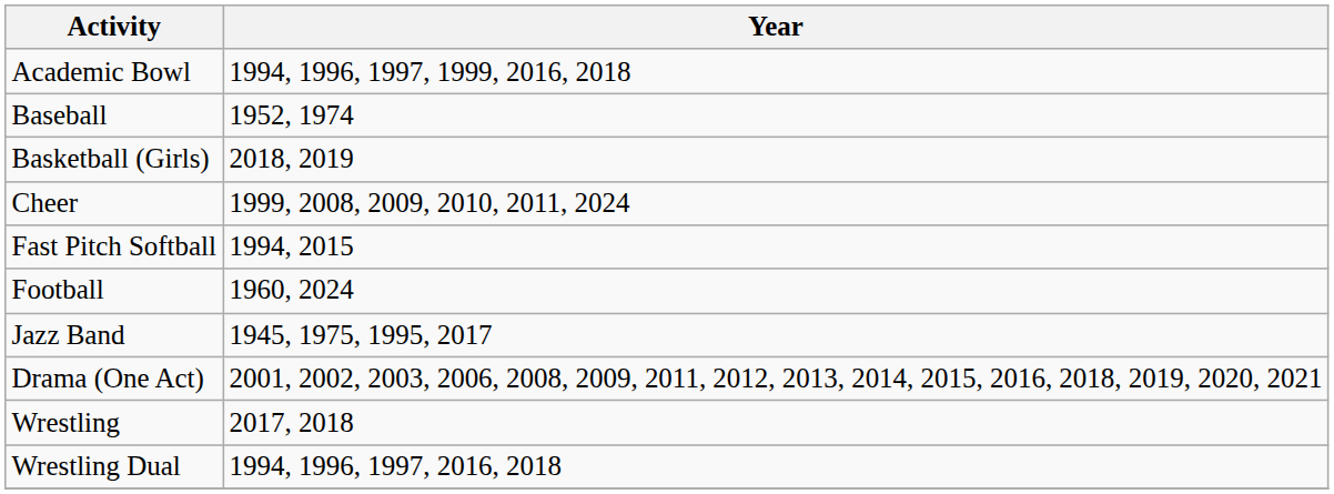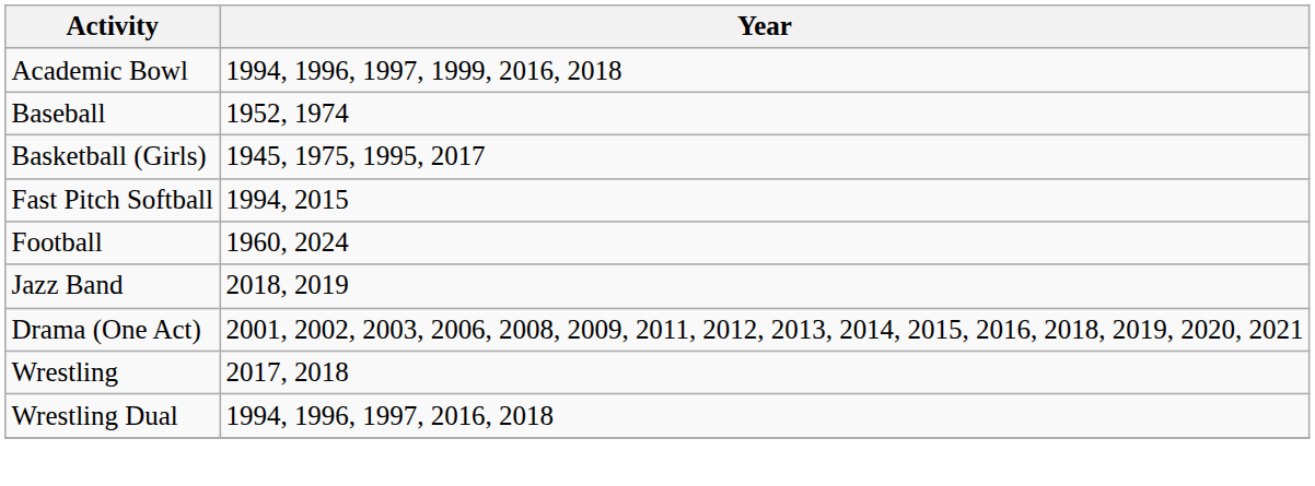 <table class="wikitable">
 <tr>
 <th>Activity</th>
 <th>Year</th>
 </tr>
 <tr>
 <td>Academic Bowl</td>
 <td>1994, 1996, 1997, 1999, 2016, 2018</td>
 </tr>
 <tr>
 <td>Baseball</td>
 <td>1952, 1974</td>
 </tr>
 <tr>
 <td>Basketball (Girls)</td>
-<td>2018, 2019</td>
-</tr>
-<tr>
-<td>Cheer</td>
-<td>1999, 2008, 2009, 2010, 2011, 2024</td>
+<td>1945, 1975, 1995, 2017</td>
 </tr>
 <tr>
 <td>Fast Pitch Softball</td>
 <td>1994, 2015</td>
 </tr>
 <tr>
 <td>Football</td>
 <td>1960, 2024</td>
 </tr>
 <tr>
 <td>Jazz Band</td>
-<td>1945, 1975, 1995, 2017</td>
+<td>2018, 2019</td>
 </tr>
 <tr>
 <td>Drama (One Act)</td>
 <td>2001, 2002, 2003, 2006, 2008, 2009, 2011, 2012, 2013, 2014, 2015, 2016, 2018, 2019, 2020, 2021</td>
 </tr>
 <tr>
 <td>Wrestling</td>
 <td>2017, 2018</td>
 </tr>
 <tr>
 <td>Wrestling Dual</td>
 <td>1994, 1996, 1997, 2016, 2018</td>
 </tr>
 <tr>
 </tr>
 </table>
